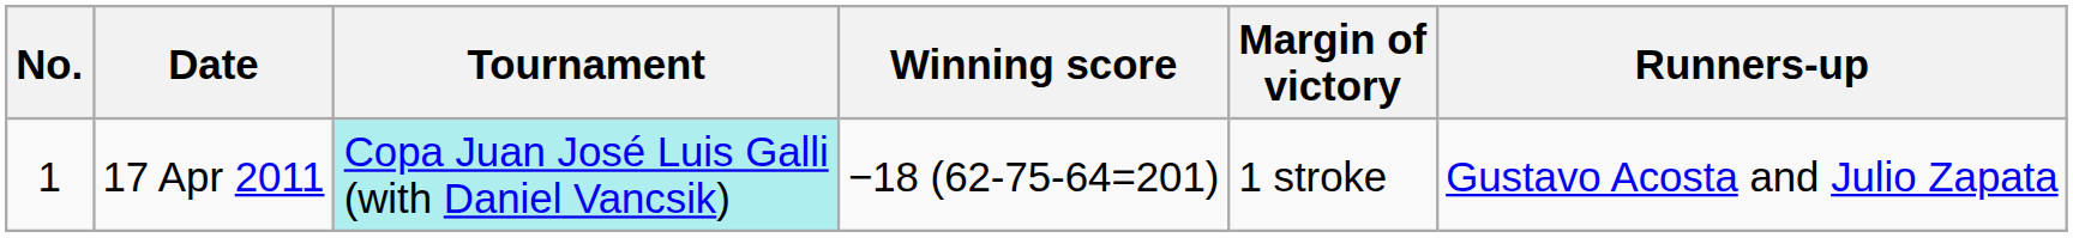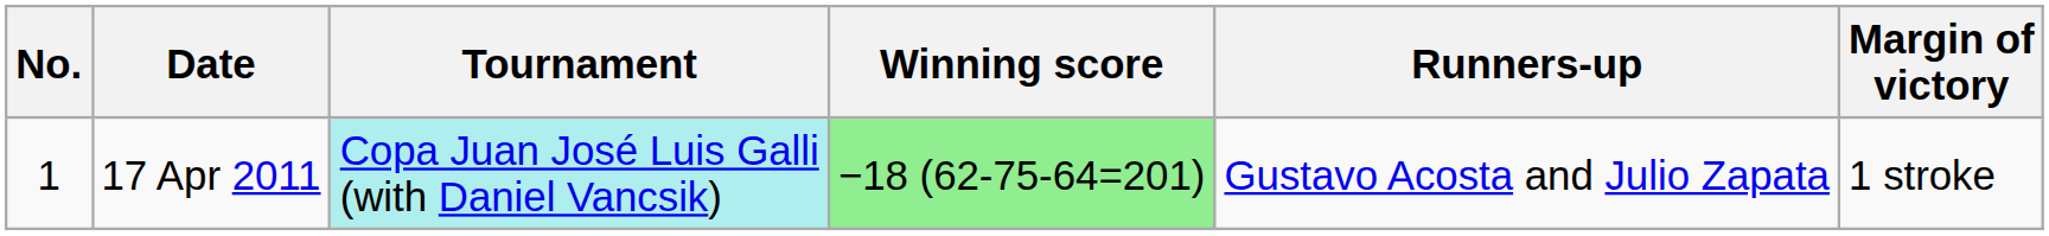 <table class="wikitable" style="font-size:95%;">
 <tr>
 <th>No.</th>
 <th>Date</th>
 <th>Tournament</th>
 <th>Winning score</th>
+<th>Runners-up</th>
 <th>Margin of<br>victory</th>
-<th>Runners-up</th>
 </tr>
 <tr>
 <td align=center>1</td>
 <td align=right>17 Apr <a href='#'>2011</a></td>
 <td style="background: paleturquoise;"><a href='#'>Copa Juan José Luis Galli</a><br>(with  <a href='#'>Daniel Vancsik</a>)</td>
-<td>−18 (62-75-64=201)</td>
+<td style="background: lightgreen;">−18 (62-75-64=201)</td>
+<td> <a href='#'>Gustavo Acosta</a> and  <a href='#'>Julio Zapata</a></td>
 <td>1 stroke</td>
-<td> <a href='#'>Gustavo Acosta</a> and  <a href='#'>Julio Zapata</a></td>
 </tr>
 </table>
